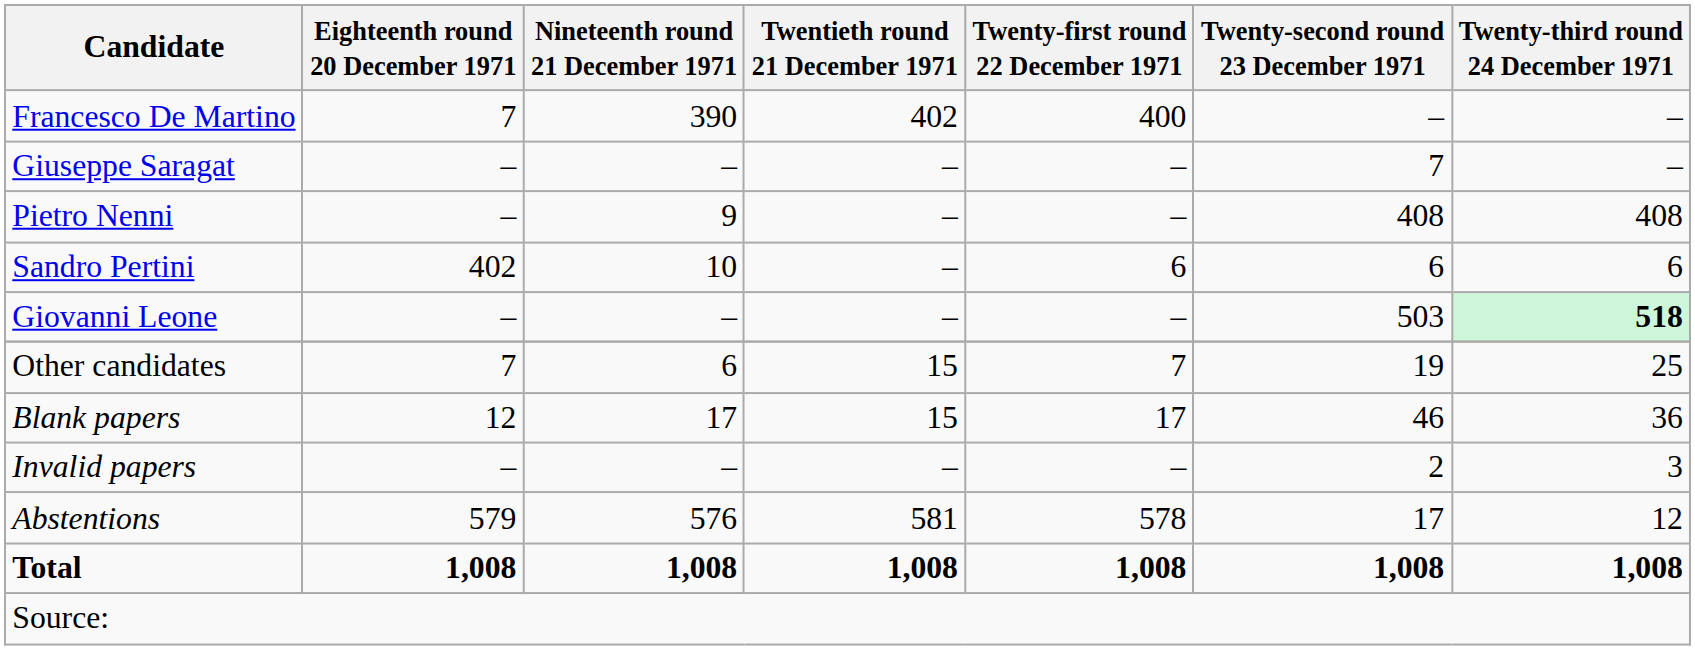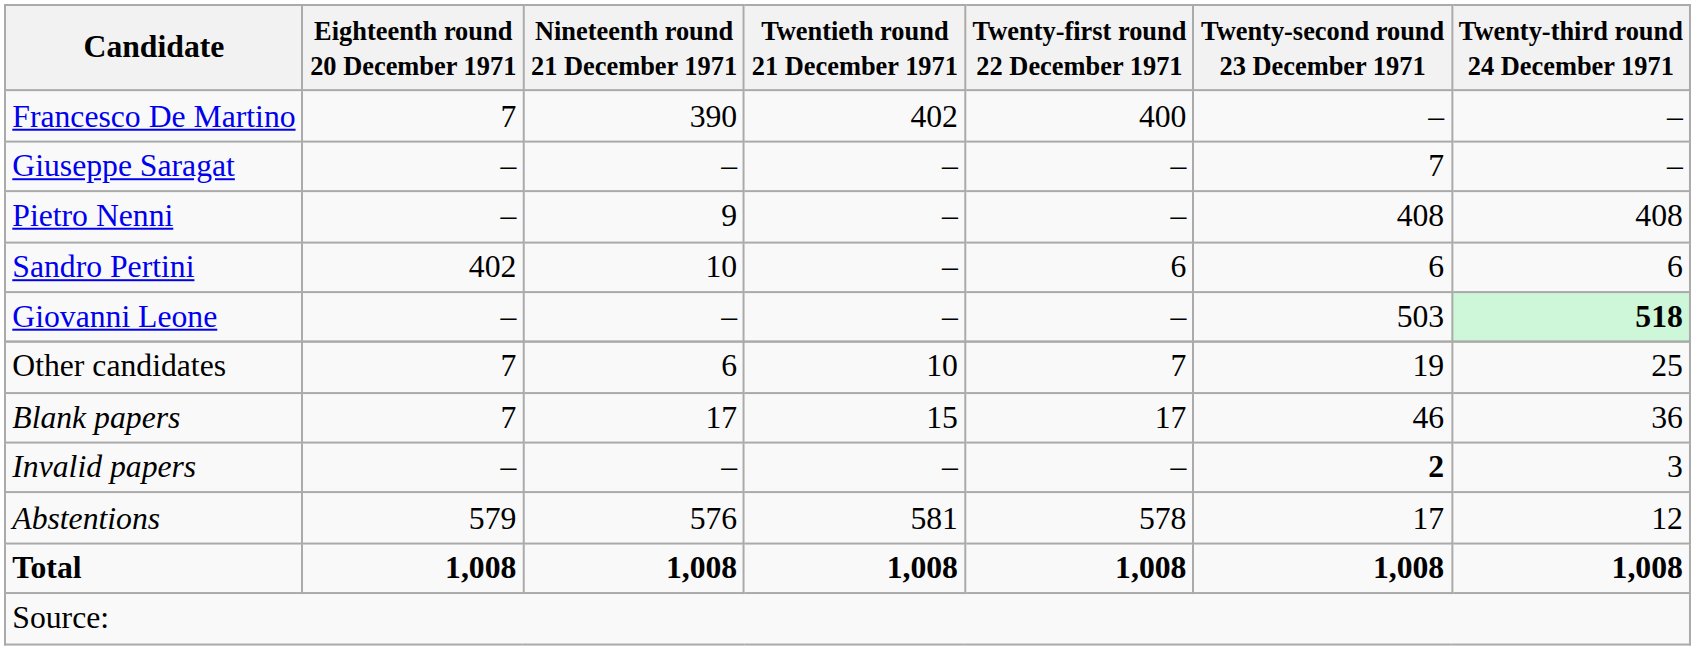 <table class="wikitable sortable" style=text-align:right>
 <tr>
 <th>Candidate</th>
 <th data-sort-type="number"><small>Eighteenth round<br>20 December 1971</small></th>
 <th data-sort-type="number"><small>Nineteenth round<br>21 December 1971</small></th>
 <th data-sort-type="number"><small>Twentieth round<br>21 December 1971</small></th>
 <th data-sort-type="number"><small>Twenty-first round<br>22 December 1971</small></th>
 <th data-sort-type="number"><small>Twenty-second round<br>23 December 1971</small></th>
 <th data-sort-type="number"><small>Twenty-third round<br>24 December 1971</small></th>
 </tr>
 <tr>
 <td align=left><a href='#'>Francesco De Martino</a></td>
 <td>7</td>
 <td>390</td>
 <td>402</td>
 <td>400</td>
 <td>–</td>
 <td>–</td>
 </tr>
 <tr>
 <td align=left><a href='#'>Giuseppe Saragat</a></td>
 <td>–</td>
 <td>–</td>
 <td>–</td>
 <td>–</td>
 <td>7</td>
 <td>–</td>
 </tr>
 <tr>
 <td align=left><a href='#'>Pietro Nenni</a></td>
 <td>–</td>
 <td>9</td>
 <td>–</td>
 <td>–</td>
 <td>408</td>
 <td>408</td>
 </tr>
 <tr>
 <td align=left><a href='#'>Sandro Pertini</a></td>
 <td>402</td>
 <td>10</td>
 <td>–</td>
 <td>6</td>
 <td>6</td>
 <td>6</td>
 </tr>
 <tr>
 <td align=left><a href='#'>Giovanni Leone</a></td>
 <td>–</td>
 <td>–</td>
 <td>–</td>
 <td>–</td>
 <td>503</td>
 <td bgcolor=#CEF6D8><strong>518</strong></td>
 </tr>
 <tr>
 </tr>
 <tr class="sortbottom">
 <td align=left>Other candidates</td>
 <td>7</td>
 <td>6</td>
-<td>15</td>
+<td>10</td>
 <td>7</td>
 <td>19</td>
 <td>25</td>
 </tr>
 <tr class="sortbottom">
 <td align=left><em>Blank papers</em></td>
-<td>12</td>
+<td>7</td>
 <td>17</td>
 <td>15</td>
 <td>17</td>
 <td>46</td>
 <td>36</td>
 </tr>
 <tr class="sortbottom">
 <td align=left><em>Invalid papers</em></td>
 <td>–</td>
 <td>–</td>
 <td>–</td>
 <td>–</td>
-<td>2</td>
+<td><strong>2</strong></td>
 <td>3</td>
 </tr>
 <tr class="sortbottom">
 <td align=left><em>Abstentions</em></td>
 <td>579</td>
 <td>576</td>
 <td>581</td>
 <td>578</td>
 <td>17</td>
 <td>12</td>
 </tr>
 <tr class="sortbottom">
 <td align=left><strong>Total</strong></td>
 <td><strong>1,008</strong></td>
 <td><strong>1,008</strong></td>
 <td><strong>1,008</strong></td>
 <td><strong>1,008</strong></td>
 <td><strong>1,008</strong></td>
 <td><strong>1,008</strong></td>
 </tr>
 <tr class="sortbottom">
 <td align=left colspan=7>Source: </td>
 </tr>
 </table>
